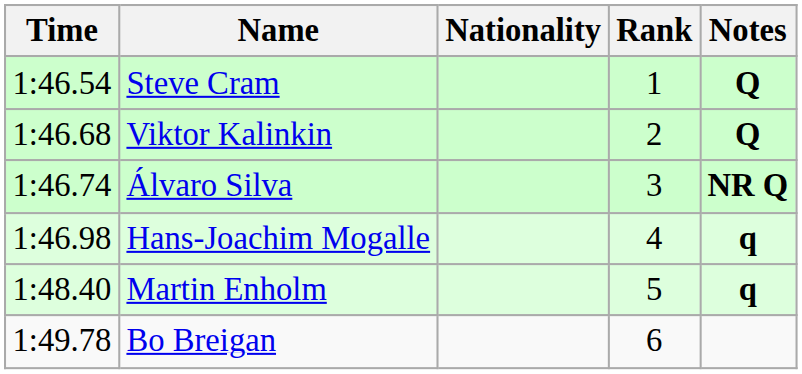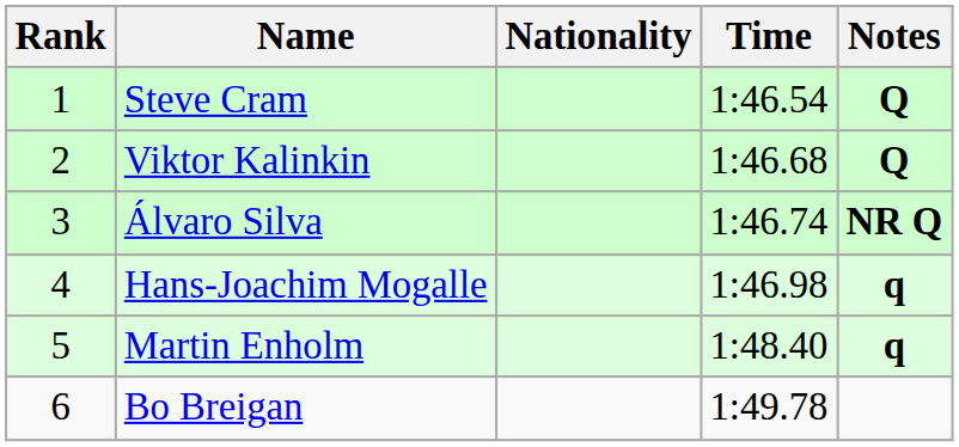 <table class="wikitable sortable" style="text-align:center">
 <tr>
-<th>Time</th>
+<th>Rank</th>
 <th>Name</th>
 <th>Nationality</th>
-<th>Rank</th>
+<th>Time</th>
 <th>Notes</th>
 </tr>
 <tr bgcolor=ccffcc>
-<td>1:46.54</td>
+<td>1</td>
 <td align=left><a href='#'>Steve Cram</a></td>
 <td align=left></td>
-<td>1</td>
+<td>1:46.54</td>
 <td><strong>Q</strong></td>
 </tr>
 <tr bgcolor=ccffcc>
-<td>1:46.68</td>
+<td>2</td>
 <td align=left><a href='#'>Viktor Kalinkin</a></td>
 <td align=left></td>
-<td>2</td>
+<td>1:46.68</td>
 <td><strong>Q</strong></td>
 </tr>
 <tr bgcolor=ccffcc>
-<td>1:46.74</td>
+<td>3</td>
 <td align=left><a href='#'>Álvaro Silva</a></td>
 <td align=left></td>
-<td>3</td>
+<td>1:46.74</td>
 <td><strong>NR Q</strong></td>
 </tr>
 <tr bgcolor=ddffdd>
-<td>1:46.98</td>
+<td>4</td>
 <td align=left><a href='#'>Hans-Joachim Mogalle</a></td>
 <td align=left></td>
-<td>4</td>
+<td>1:46.98</td>
 <td><strong>q</strong></td>
 </tr>
 <tr bgcolor=ddffdd>
-<td>1:48.40</td>
+<td>5</td>
 <td align=left><a href='#'>Martin Enholm</a></td>
 <td align=left></td>
-<td>5</td>
+<td>1:48.40</td>
 <td><strong>q</strong></td>
 </tr>
 <tr>
-<td>1:49.78</td>
+<td>6</td>
 <td align=left><a href='#'>Bo Breigan</a></td>
 <td align=left></td>
-<td>6</td>
+<td>1:49.78</td>
 <td></td>
 </tr>
 </table>
